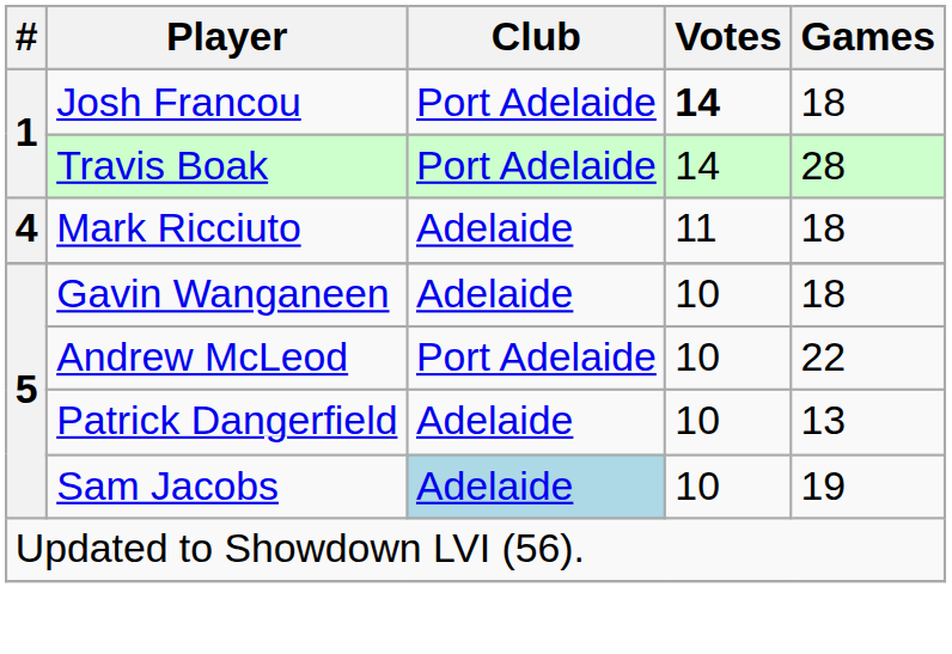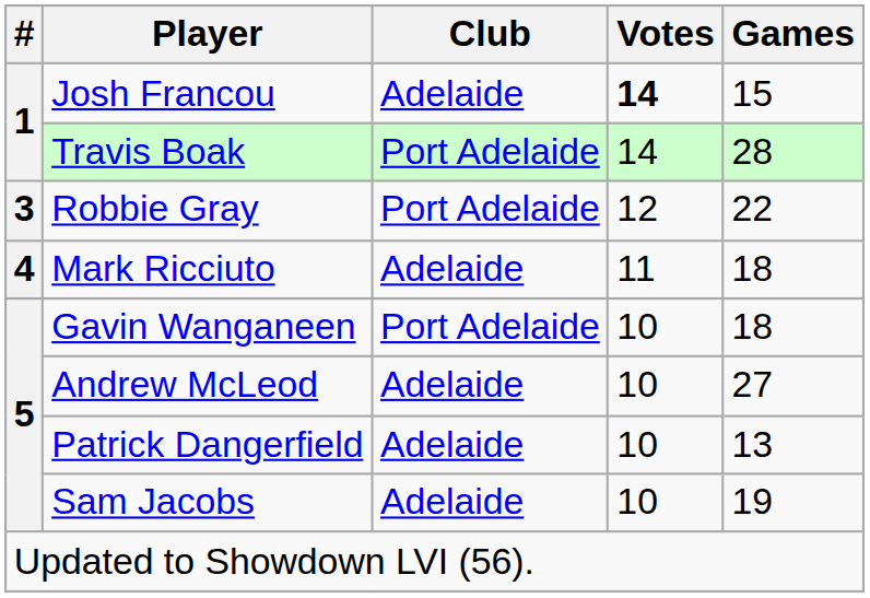 <table class="wikitable">
 <tr>
 <th>#</th>
 <th>Player</th>
 <th>Club</th>
 <th>Votes</th>
 <th>Games</th>
 </tr>
 <tr>
 <th rowspan="2">1</th>
 <td><a href='#'>Josh Francou</a></td>
-<td><a href='#'>Port Adelaide</a></td>
+<td><a href='#'>Adelaide</a></td>
 <td><strong>14</strong></td>
-<td>18</td>
+<td>15</td>
 </tr>
 <tr style="background:#cfc;">
 <td><a href='#'>Travis Boak</a></td>
 <td><a href='#'>Port Adelaide</a></td>
 <td>14</td>
 <td>28</td>
+</tr>
+<tr>
+<th>3</th>
+<td><a href='#'>Robbie Gray</a></td>
+<td><a href='#'>Port Adelaide</a></td>
+<td>12</td>
+<td>22</td>
 </tr>
 <tr>
 <th>4</th>
 <td><a href='#'>Mark Ricciuto</a></td>
 <td><a href='#'>Adelaide</a></td>
 <td>11</td>
 <td>18</td>
 </tr>
 <tr>
 </tr>
 <tr>
 <th rowspan="4">5</th>
 <td><a href='#'>Gavin Wanganeen</a></td>
-<td><a href='#'>Adelaide</a></td>
+<td><a href='#'>Port Adelaide</a></td>
 <td>10</td>
 <td>18</td>
 </tr>
 <tr>
 <td><a href='#'>Andrew McLeod</a></td>
-<td><a href='#'>Port Adelaide</a></td>
+<td><a href='#'>Adelaide</a></td>
 <td>10</td>
-<td>22</td>
+<td>27</td>
 </tr>
 <tr>
 <td><a href='#'>Patrick Dangerfield</a></td>
 <td><a href='#'>Adelaide</a></td>
 <td>10</td>
 <td>13</td>
 </tr>
 <tr>
 <td><a href='#'>Sam Jacobs</a></td>
-<td style="background: lightblue;"><a href='#'>Adelaide</a></td>
+<td><a href='#'>Adelaide</a></td>
 <td>10</td>
 <td>19</td>
 </tr>
 <tr>
 <td colspan="5">Updated to Showdown LVI (56).</td>
 </tr>
 <tr>
 </tr>
 </table>
